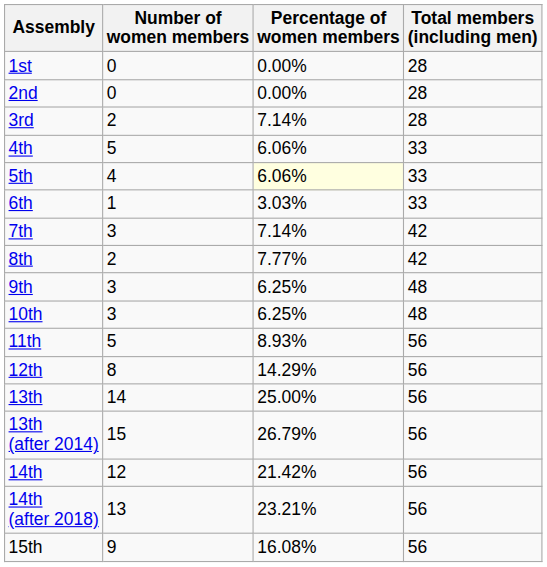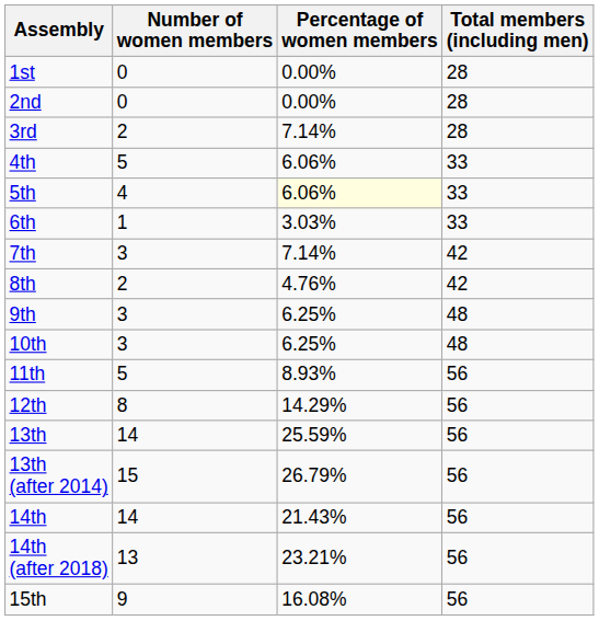 <table class=wikitable sortable>
 <tr>
 <th>Assembly</th>
 <th>Number of<br>women members</th>
 <th>Percentage of<br>women members</th>
 <th>Total members<br>(including men)</th>
 </tr>
 <tr>
 <td><a href='#'>1st</a></td>
 <td>0</td>
 <td>0.00%</td>
 <td>28</td>
 </tr>
 <tr>
 <td><a href='#'>2nd</a></td>
 <td>0</td>
 <td>0.00%</td>
 <td>28</td>
 </tr>
 <tr>
 <td><a href='#'>3rd</a></td>
 <td>2</td>
 <td>7.14%</td>
 <td>28</td>
 </tr>
 <tr>
 <td><a href='#'>4th</a></td>
 <td>5</td>
 <td>6.06%</td>
 <td>33</td>
 </tr>
 <tr>
 <td><a href='#'>5th</a></td>
 <td>4</td>
 <td style="background: lightyellow;">6.06%</td>
 <td>33</td>
 </tr>
 <tr>
 <td><a href='#'>6th</a></td>
 <td>1</td>
 <td>3.03%</td>
 <td>33</td>
 </tr>
 <tr>
 <td><a href='#'>7th</a></td>
 <td>3</td>
 <td>7.14%</td>
 <td>42</td>
 </tr>
 <tr>
 <td><a href='#'>8th</a></td>
 <td>2</td>
-<td>7.77%</td>
+<td>4.76%</td>
 <td>42</td>
 </tr>
 <tr>
 <td><a href='#'>9th</a></td>
 <td>3</td>
 <td>6.25%</td>
 <td>48</td>
 </tr>
 <tr>
 <td><a href='#'>10th</a></td>
 <td>3</td>
 <td>6.25%</td>
 <td>48</td>
 </tr>
 <tr>
 <td><a href='#'>11th</a></td>
 <td>5</td>
 <td>8.93%</td>
 <td>56</td>
 </tr>
 <tr>
 <td><a href='#'>12th</a></td>
 <td>8</td>
 <td>14.29%</td>
 <td>56</td>
 </tr>
 <tr>
 <td><a href='#'>13th</a></td>
 <td>14</td>
-<td>25.00%</td>
+<td>25.59%</td>
 <td>56</td>
 </tr>
 <tr>
 <td><a href='#'>13th<br>(after 2014)</a></td>
 <td>15</td>
 <td>26.79%</td>
 <td>56</td>
 </tr>
 <tr>
 <td><a href='#'>14th</a></td>
-<td>12</td>
-<td>21.42%</td>
+<td>14</td>
+<td>21.43%</td>
 <td>56</td>
 </tr>
 <tr>
 <td><a href='#'>14th<br>(after 2018)</a></td>
 <td>13</td>
 <td>23.21%</td>
 <td>56</td>
 </tr>
 <tr>
 <td>15th</td>
 <td>9</td>
 <td>16.08%</td>
 <td>56</td>
 </tr>
 </table>
